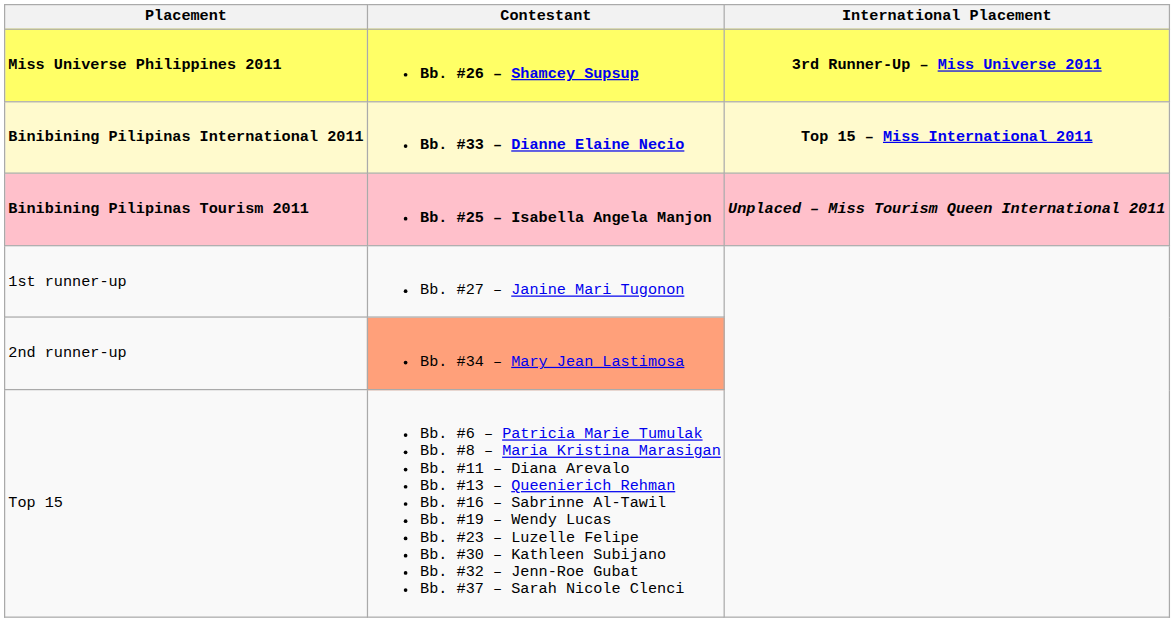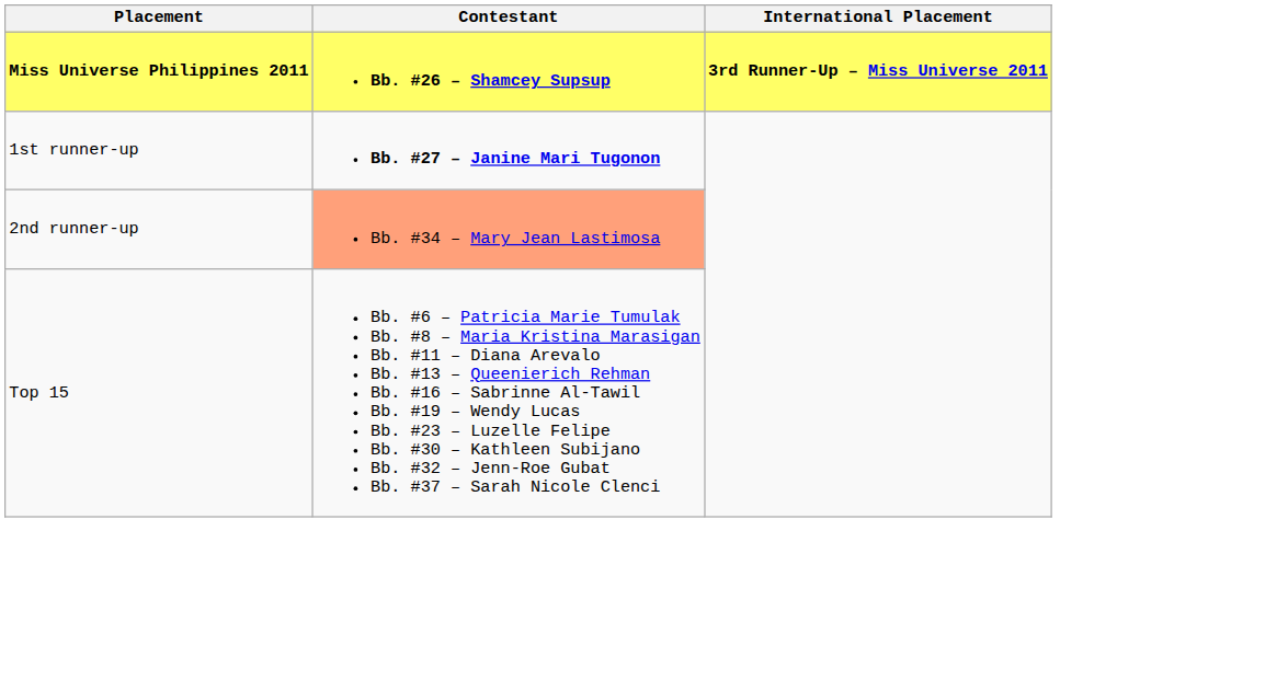 <table class="wikitable sortable" style="font-size: 95%;">
 <tr>
 <th>Placement</th>
 <th>Contestant</th>
 <th>International Placement</th>
 </tr>
 <tr>
 <td style="background:#FFFF66;"><strong>Miss Universe Philippines 2011</strong></td>
 <td style="background:#FFFF66;"><br><ul><li><strong>Bb. #26 – <a href='#'>Shamcey Supsup</a></strong></li></ul></td>
 <th style="background:#FFFF66;"><strong>3rd Runner-Up – <a href='#'>Miss Universe 2011</a></strong></th>
 </tr>
 <tr>
-<td style="background:#FFFACD;"><strong>Binibining Pilipinas International 2011 </strong></td>
-<td style="background:#FFFACD;"><br><ul><li><strong>Bb. #33 – <a href='#'>Dianne Elaine Necio</a></strong></li></ul></td>
-<th style="background:#FFFACD;"><strong>Top 15 – <a href='#'>Miss International 2011</a></strong></th>
-</tr>
-<tr>
-<td style="background:pink;"><strong>Binibining Pilipinas Tourism 2011 </strong></td>
-<td style="background:pink;"><br><ul><li><strong>Bb. #25 – Isabella Angela Manjon </strong></li></ul></td>
-<th style="background:pink;"><em>Unplaced – Miss Tourism Queen International 2011</em></th>
-</tr>
-<tr>
 <td>1st runner-up</td>
-<td><br><ul><li>Bb. #27 – <a href='#'>Janine Mari Tugonon</a></li></ul></td>
+<td><strong><br><ul><li>Bb. #27 – <a href='#'>Janine Mari Tugonon</a></li></ul></strong></td>
 </tr>
 <tr>
 <td>2nd runner-up</td>
 <td style="background: lightsalmon;"><br><ul><li>Bb. #34 – <a href='#'>Mary Jean Lastimosa</a></li></ul></td>
 </tr>
 <tr>
 <td>Top 15</td>
 <td><br><ul><li>Bb. #6 – <a href='#'>Patricia Marie Tumulak</a></li><li>Bb. #8 – <a href='#'>Maria Kristina Marasigan</a></li><li>Bb. #11 – Diana Arevalo</li><li>Bb. #13 – <a href='#'>Queenierich Rehman</a></li><li>Bb. #16 – Sabrinne Al-Tawil</li><li>Bb. #19 – Wendy Lucas</li><li>Bb. #23 – Luzelle Felipe</li><li>Bb. #30 – Kathleen Subijano</li><li>Bb. #32 – Jenn-Roe Gubat</li><li>Bb. #37 – Sarah Nicole Clenci</li></ul></td>
 </tr>
 </table>
